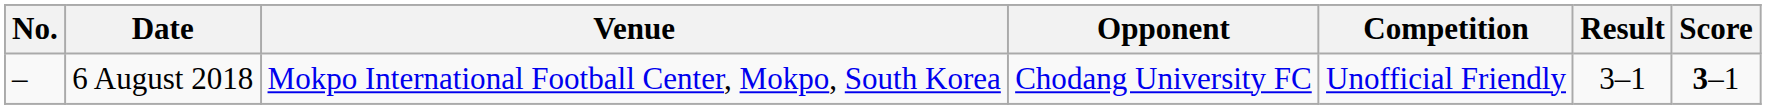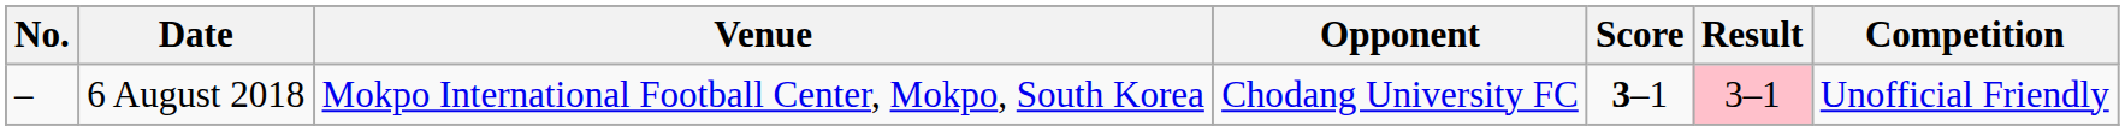 <table class="wikitable" style="font-size:100%;">
 <tr>
 <th>No.</th>
 <th>Date</th>
 <th>Venue</th>
 <th>Opponent</th>
+<th>Score</th>
+<th>Result</th>
 <th>Competition</th>
-<th>Result</th>
-<th>Score</th>
 </tr>
 <tr>
 <td>–</td>
 <td>6 August 2018</td>
 <td><a href='#'>Mokpo International Football Center</a>, <a href='#'>Mokpo</a>, <a href='#'>South Korea</a></td>
 <td> <a href='#'>Chodang University FC</a></td>
+<td align=center><strong>3</strong>–1</td>
+<td align=center style="background: pink;">3–1</td>
 <td><a href='#'>Unofficial Friendly</a></td>
-<td align=center>3–1</td>
-<td align=center><strong>3</strong>–1</td>
 </tr>
 </table>
